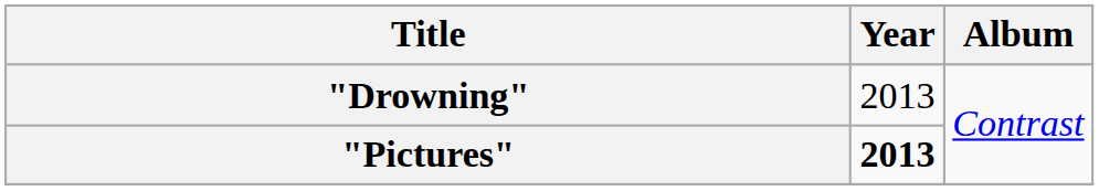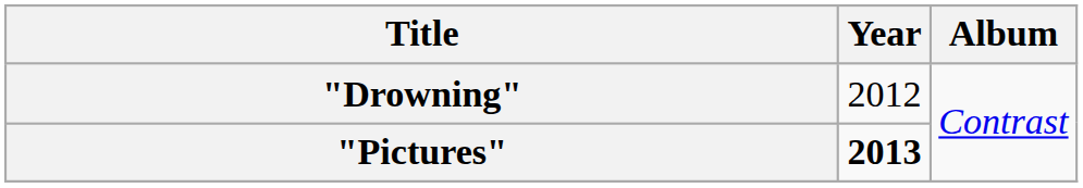 <table class="wikitable plainrowheaders" style="text-align:center;">
 <tr>
 <th scope="col" style="width:22em;">Title</th>
 <th scope="col" style="width:1em;">Year</th>
 <th scope="col">Album</th>
 </tr>
 <tr>
 <th scope="row">"Drowning"</th>
-<td>2013</td>
+<td>2012</td>
 <td rowspan="2"><em><a href='#'>Contrast</a></em></td>
 </tr>
 <tr>
 <th scope="row">"Pictures"</th>
 <td><strong>2013</strong></td>
 </tr>
 <tr>
 </tr>
 </table>
